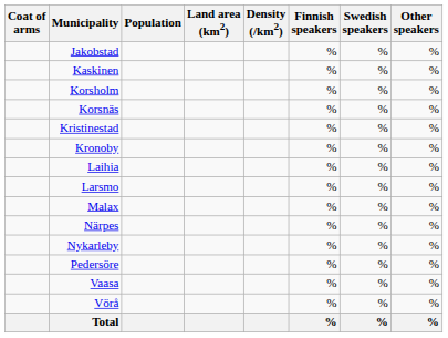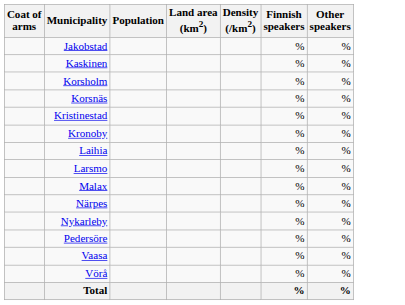 <table class="wikitable sortable" style="text-align: right;">
 <tr>
 <th class="unsortable">Coat of<br>arms</th>
 <th>Municipality</th>
 <th>Population</th>
 <th>Land area<br>(km<sup>2</sup>)</th>
 <th>Density<br>(/km<sup>2</sup>)</th>
 <th>Finnish<br>speakers</th>
-<th>Swedish<br>speakers</th>
 <th>Other<br>speakers</th>
 </tr>
 <tr>
 <td></td>
 <td><a href='#'>Jakobstad</a></td>
 <td></td>
 <td></td>
 <td></td>
-<td> %</td>
 <td> %</td>
 <td> %</td>
 </tr>
 <tr>
 <td></td>
 <td><a href='#'>Kaskinen</a></td>
 <td></td>
 <td></td>
 <td></td>
 <td> %</td>
 <td> %</td>
-<td> %</td>
 </tr>
 <tr>
 <td></td>
 <td><a href='#'>Korsholm</a></td>
 <td></td>
 <td></td>
 <td></td>
-<td> %</td>
 <td> %</td>
 <td> %</td>
 </tr>
 <tr>
 <td></td>
 <td><a href='#'>Korsnäs</a></td>
 <td></td>
 <td></td>
 <td></td>
 <td> %</td>
 <td> %</td>
-<td> %</td>
 </tr>
 <tr>
 <td></td>
 <td><a href='#'>Kristinestad</a></td>
 <td></td>
 <td></td>
 <td></td>
-<td> %</td>
 <td> %</td>
 <td> %</td>
 </tr>
 <tr>
 <td></td>
 <td><a href='#'>Kronoby</a></td>
 <td></td>
 <td></td>
 <td></td>
 <td> %</td>
 <td> %</td>
-<td> %</td>
 </tr>
 <tr>
 <td></td>
 <td><a href='#'>Laihia</a></td>
 <td></td>
 <td></td>
 <td></td>
-<td> %</td>
 <td> %</td>
 <td> %</td>
 </tr>
 <tr>
 <td></td>
 <td><a href='#'>Larsmo</a></td>
 <td></td>
 <td></td>
 <td></td>
 <td> %</td>
 <td> %</td>
-<td> %</td>
 </tr>
 <tr>
 <td></td>
 <td><a href='#'>Malax</a></td>
 <td></td>
 <td></td>
 <td></td>
-<td> %</td>
 <td> %</td>
 <td> %</td>
 </tr>
 <tr>
 <td></td>
 <td><a href='#'>Närpes</a></td>
 <td></td>
 <td></td>
 <td></td>
 <td> %</td>
 <td> %</td>
-<td> %</td>
 </tr>
 <tr>
 <td></td>
 <td><a href='#'>Nykarleby</a></td>
 <td></td>
 <td></td>
 <td></td>
-<td> %</td>
 <td> %</td>
 <td> %</td>
 </tr>
 <tr>
 <td></td>
 <td><a href='#'>Pedersöre</a></td>
 <td></td>
 <td></td>
 <td></td>
 <td> %</td>
 <td> %</td>
-<td> %</td>
 </tr>
 <tr>
 <td></td>
 <td><a href='#'>Vaasa</a></td>
 <td></td>
 <td></td>
 <td></td>
-<td> %</td>
 <td> %</td>
 <td> %</td>
 </tr>
 <tr>
 <td></td>
 <td><a href='#'>Vörå</a></td>
 <td></td>
 <td></td>
 <td></td>
 <td> %</td>
 <td> %</td>
-<td> %</td>
 </tr>
 <tr>
 <th></th>
 <th + style=text-align:right>Total</th>
 <th + style=text-align:right></th>
 <th + style=text-align:right></th>
 <th + style=text-align:right></th>
 <th !+ style=text-align:right> %</th>
 <th !+ style=text-align:right> %</th>
-<th !+ style=text-align:right> %</th>
 </tr>
 </table>
